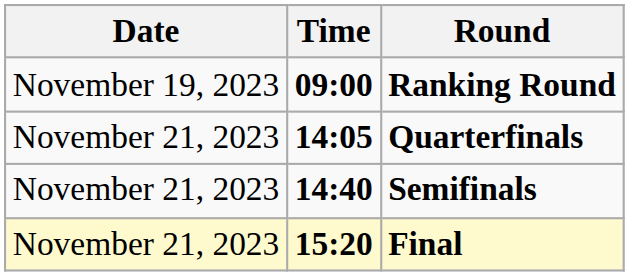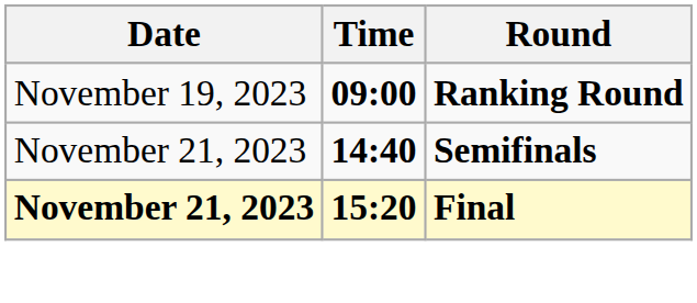 <table class="wikitable">
 <tr>
 <th>Date</th>
 <th>Time</th>
 <th>Round</th>
 </tr>
 <tr>
 <td>November 19, 2023</td>
 <td><strong>09:00</strong></td>
 <td><strong>Ranking Round</strong></td>
 </tr>
 <tr>
 <td>November 21, 2023</td>
-<td><strong>14:05</strong></td>
-<td><strong>Quarterfinals</strong></td>
-</tr>
-<tr>
-<td>November 21, 2023</td>
 <td><strong>14:40</strong></td>
 <td><strong>Semifinals</strong></td>
 </tr>
 <tr style=background:lemonchiffon>
-<td>November 21, 2023</td>
+<td><strong>November 21, 2023</strong></td>
 <td><strong>15:20</strong></td>
 <td><strong>Final</strong></td>
 </tr>
 </table>
